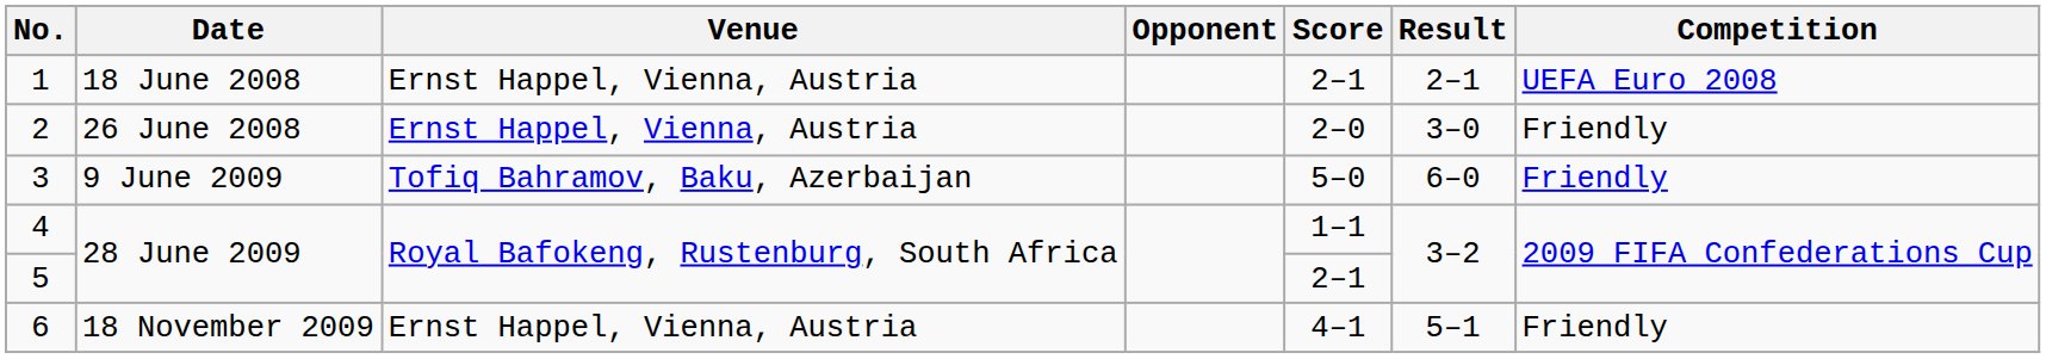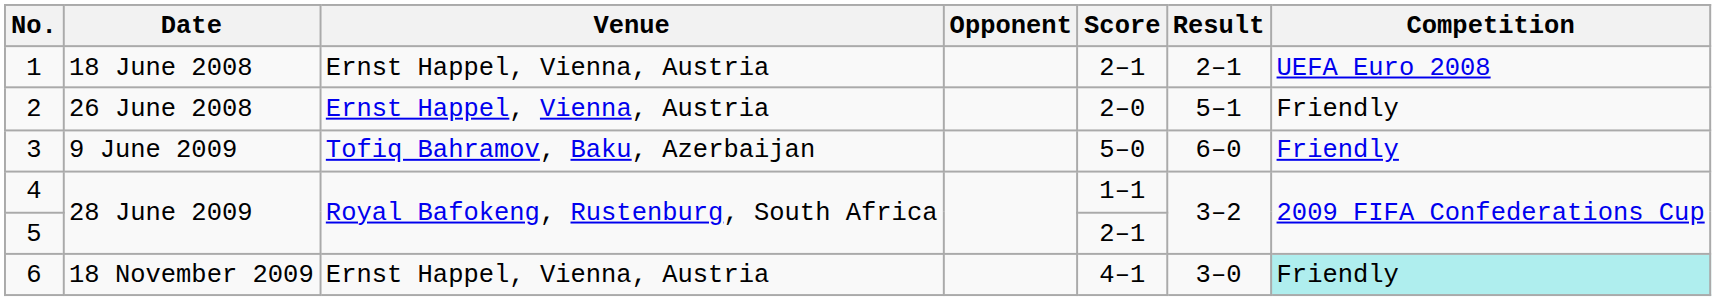 <table class="wikitable sortable">
 <tr>
 <th scope="col">No.</th>
 <th scope="col">Date</th>
 <th scope="col">Venue</th>
 <th scope="col">Opponent</th>
 <th scope="col">Score</th>
 <th scope="col">Result</th>
 <th scope="col">Competition</th>
 </tr>
 <tr>
 <td align="center">1</td>
 <td>18 June 2008</td>
 <td>Ernst Happel, Vienna, Austria</td>
 <td></td>
 <td align="center">2–1</td>
 <td align="center">2–1</td>
 <td><a href='#'>UEFA Euro 2008</a></td>
 </tr>
 <tr>
 <td align="center">2</td>
 <td>26 June 2008</td>
 <td><a href='#'>Ernst Happel</a>, <a href='#'>Vienna</a>, Austria</td>
 <td></td>
 <td align="center">2–0</td>
-<td align="center">3–0</td>
+<td align="center">5–1</td>
 <td>Friendly</td>
 </tr>
 <tr>
 <td align="center">3</td>
 <td>9 June 2009</td>
 <td><a href='#'>Tofiq Bahramov</a>, <a href='#'>Baku</a>, Azerbaijan</td>
 <td></td>
 <td align="center">5–0</td>
 <td align="center">6–0</td>
 <td><a href='#'>Friendly</a></td>
 </tr>
 <tr>
 <td align="center">4</td>
 <td rowspan="2">28 June 2009</td>
 <td rowspan="2"><a href='#'>Royal Bafokeng</a>, <a href='#'>Rustenburg</a>, South Africa</td>
 <td rowspan="2"></td>
 <td align="center">1–1</td>
 <td rowspan="2" align="center">3–2</td>
 <td rowspan="2"><a href='#'>2009 FIFA Confederations Cup</a></td>
 </tr>
 <tr>
 <td align="center">5</td>
 <td align="center">2–1</td>
 </tr>
 <tr>
 <td align="center">6</td>
 <td>18 November 2009</td>
 <td>Ernst Happel, Vienna, Austria</td>
 <td></td>
 <td align="center">4–1</td>
-<td align="center">5–1</td>
-<td>Friendly</td>
+<td align="center">3–0</td>
+<td style="background: paleturquoise;">Friendly</td>
 </tr>
 </table>
